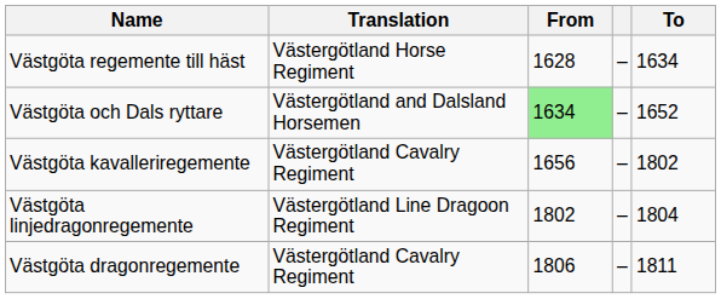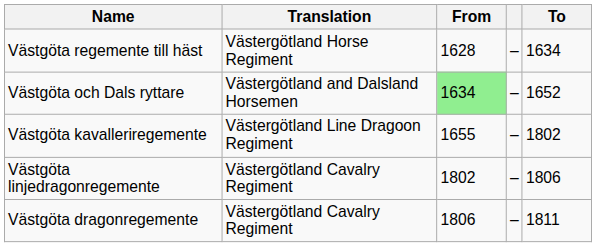 <table class="wikitable" width="600px">
 <tr>
 <th width="37.5%">Name</th>
 <th width="37.5%">Translation</th>
 <th width="12%">From</th>
 <th width="1%"></th>
 <th width="12%">To</th>
 </tr>
 <tr>
 <td>Västgöta regemente till häst</td>
 <td>Västergötland Horse Regiment</td>
 <td>1628</td>
 <td>–</td>
 <td>1634</td>
 </tr>
 <tr>
 <td>Västgöta och Dals ryttare</td>
 <td>Västergötland and Dalsland Horsemen</td>
 <td style="background: lightgreen;">1634</td>
 <td>–</td>
 <td>1652</td>
 </tr>
 <tr>
 <td>Västgöta kavalleriregemente</td>
-<td>Västergötland Cavalry Regiment</td>
-<td>1656</td>
+<td>Västergötland Line Dragoon Regiment</td>
+<td>1655</td>
 <td>–</td>
 <td>1802</td>
 </tr>
 <tr>
 <td>Västgöta linjedragonregemente</td>
-<td>Västergötland Line Dragoon Regiment</td>
+<td>Västergötland Cavalry Regiment</td>
 <td>1802</td>
 <td>–</td>
-<td>1804</td>
+<td>1806</td>
 </tr>
 <tr>
 <td>Västgöta dragonregemente</td>
 <td>Västergötland Cavalry Regiment</td>
 <td>1806</td>
 <td>–</td>
 <td>1811</td>
 </tr>
 </table>
